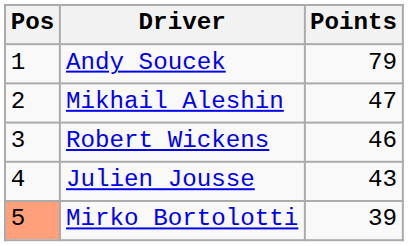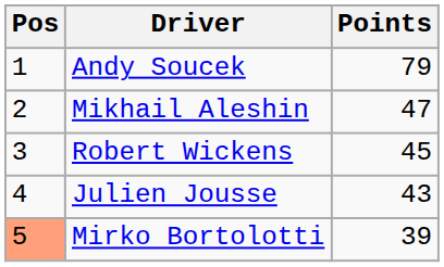 <table class="wikitable" style="font-size: 95%;">
 <tr>
 <th>Pos</th>
 <th>Driver</th>
 <th>Points</th>
 </tr>
 <tr>
 <td>1</td>
 <td> <a href='#'>Andy Soucek</a></td>
 <td align="right">79</td>
 </tr>
 <tr>
 <td>2</td>
 <td> <a href='#'>Mikhail Aleshin</a></td>
 <td align="right">47</td>
 </tr>
 <tr>
 <td>3</td>
 <td> <a href='#'>Robert Wickens</a></td>
-<td align="right">46</td>
+<td align="right">45</td>
 </tr>
 <tr>
 <td>4</td>
 <td> <a href='#'>Julien Jousse</a></td>
 <td align="right">43</td>
 </tr>
 <tr>
 <td style="background: lightsalmon;">5</td>
 <td> <a href='#'>Mirko Bortolotti</a></td>
 <td align="right">39</td>
 </tr>
 </table>
